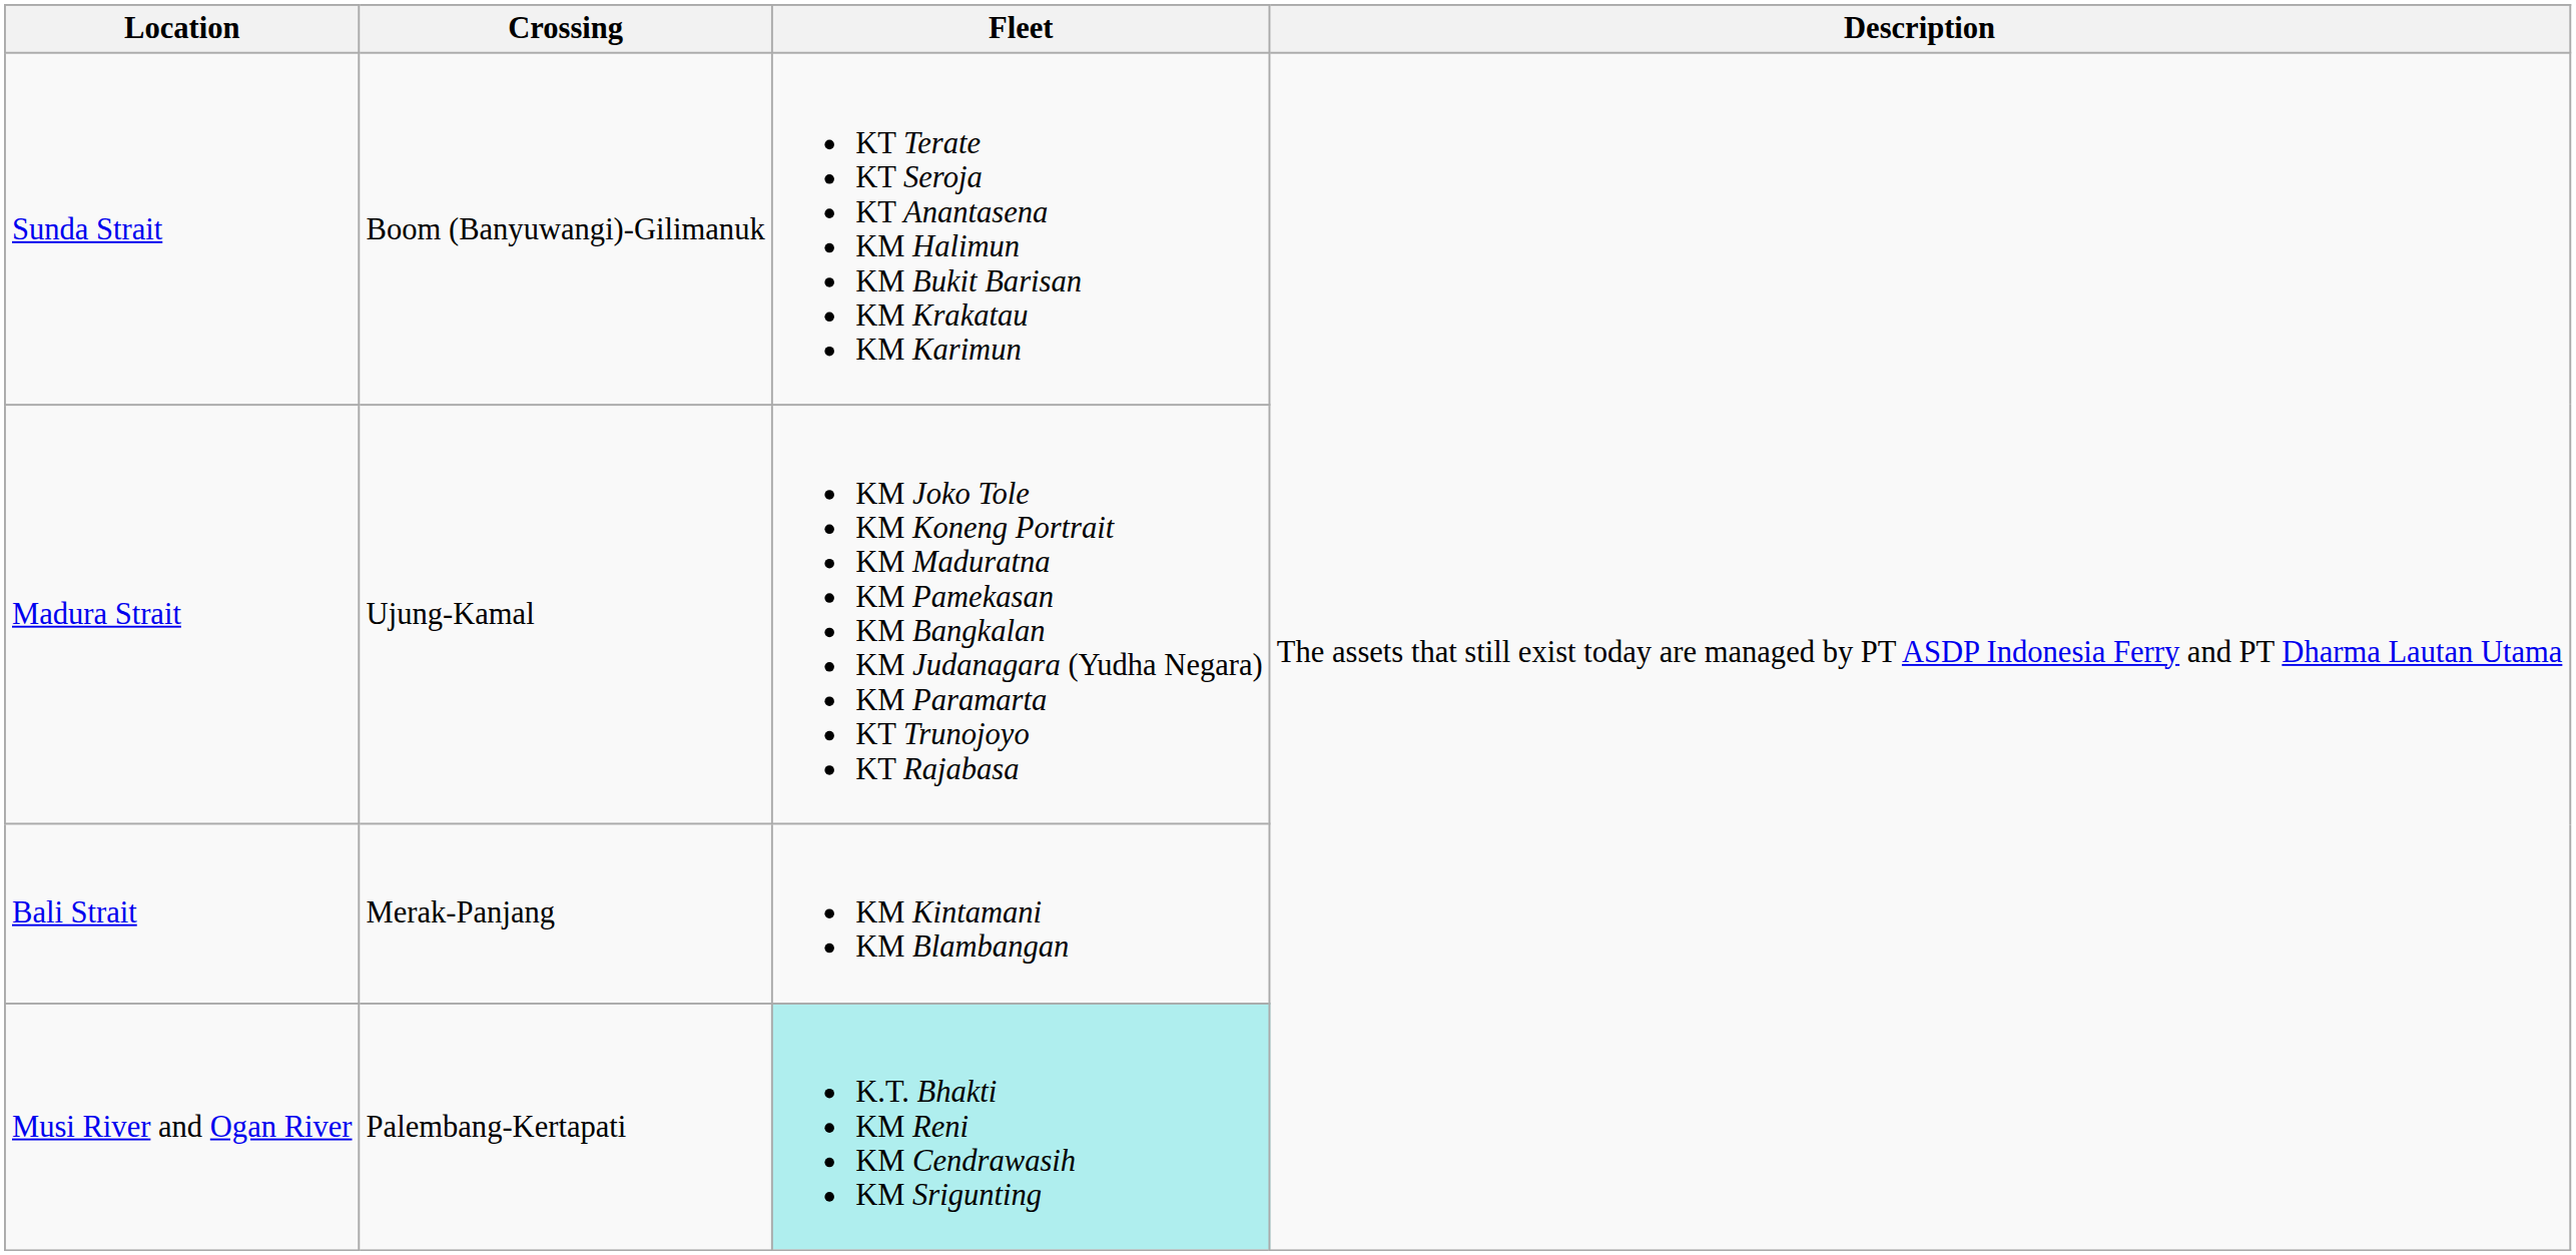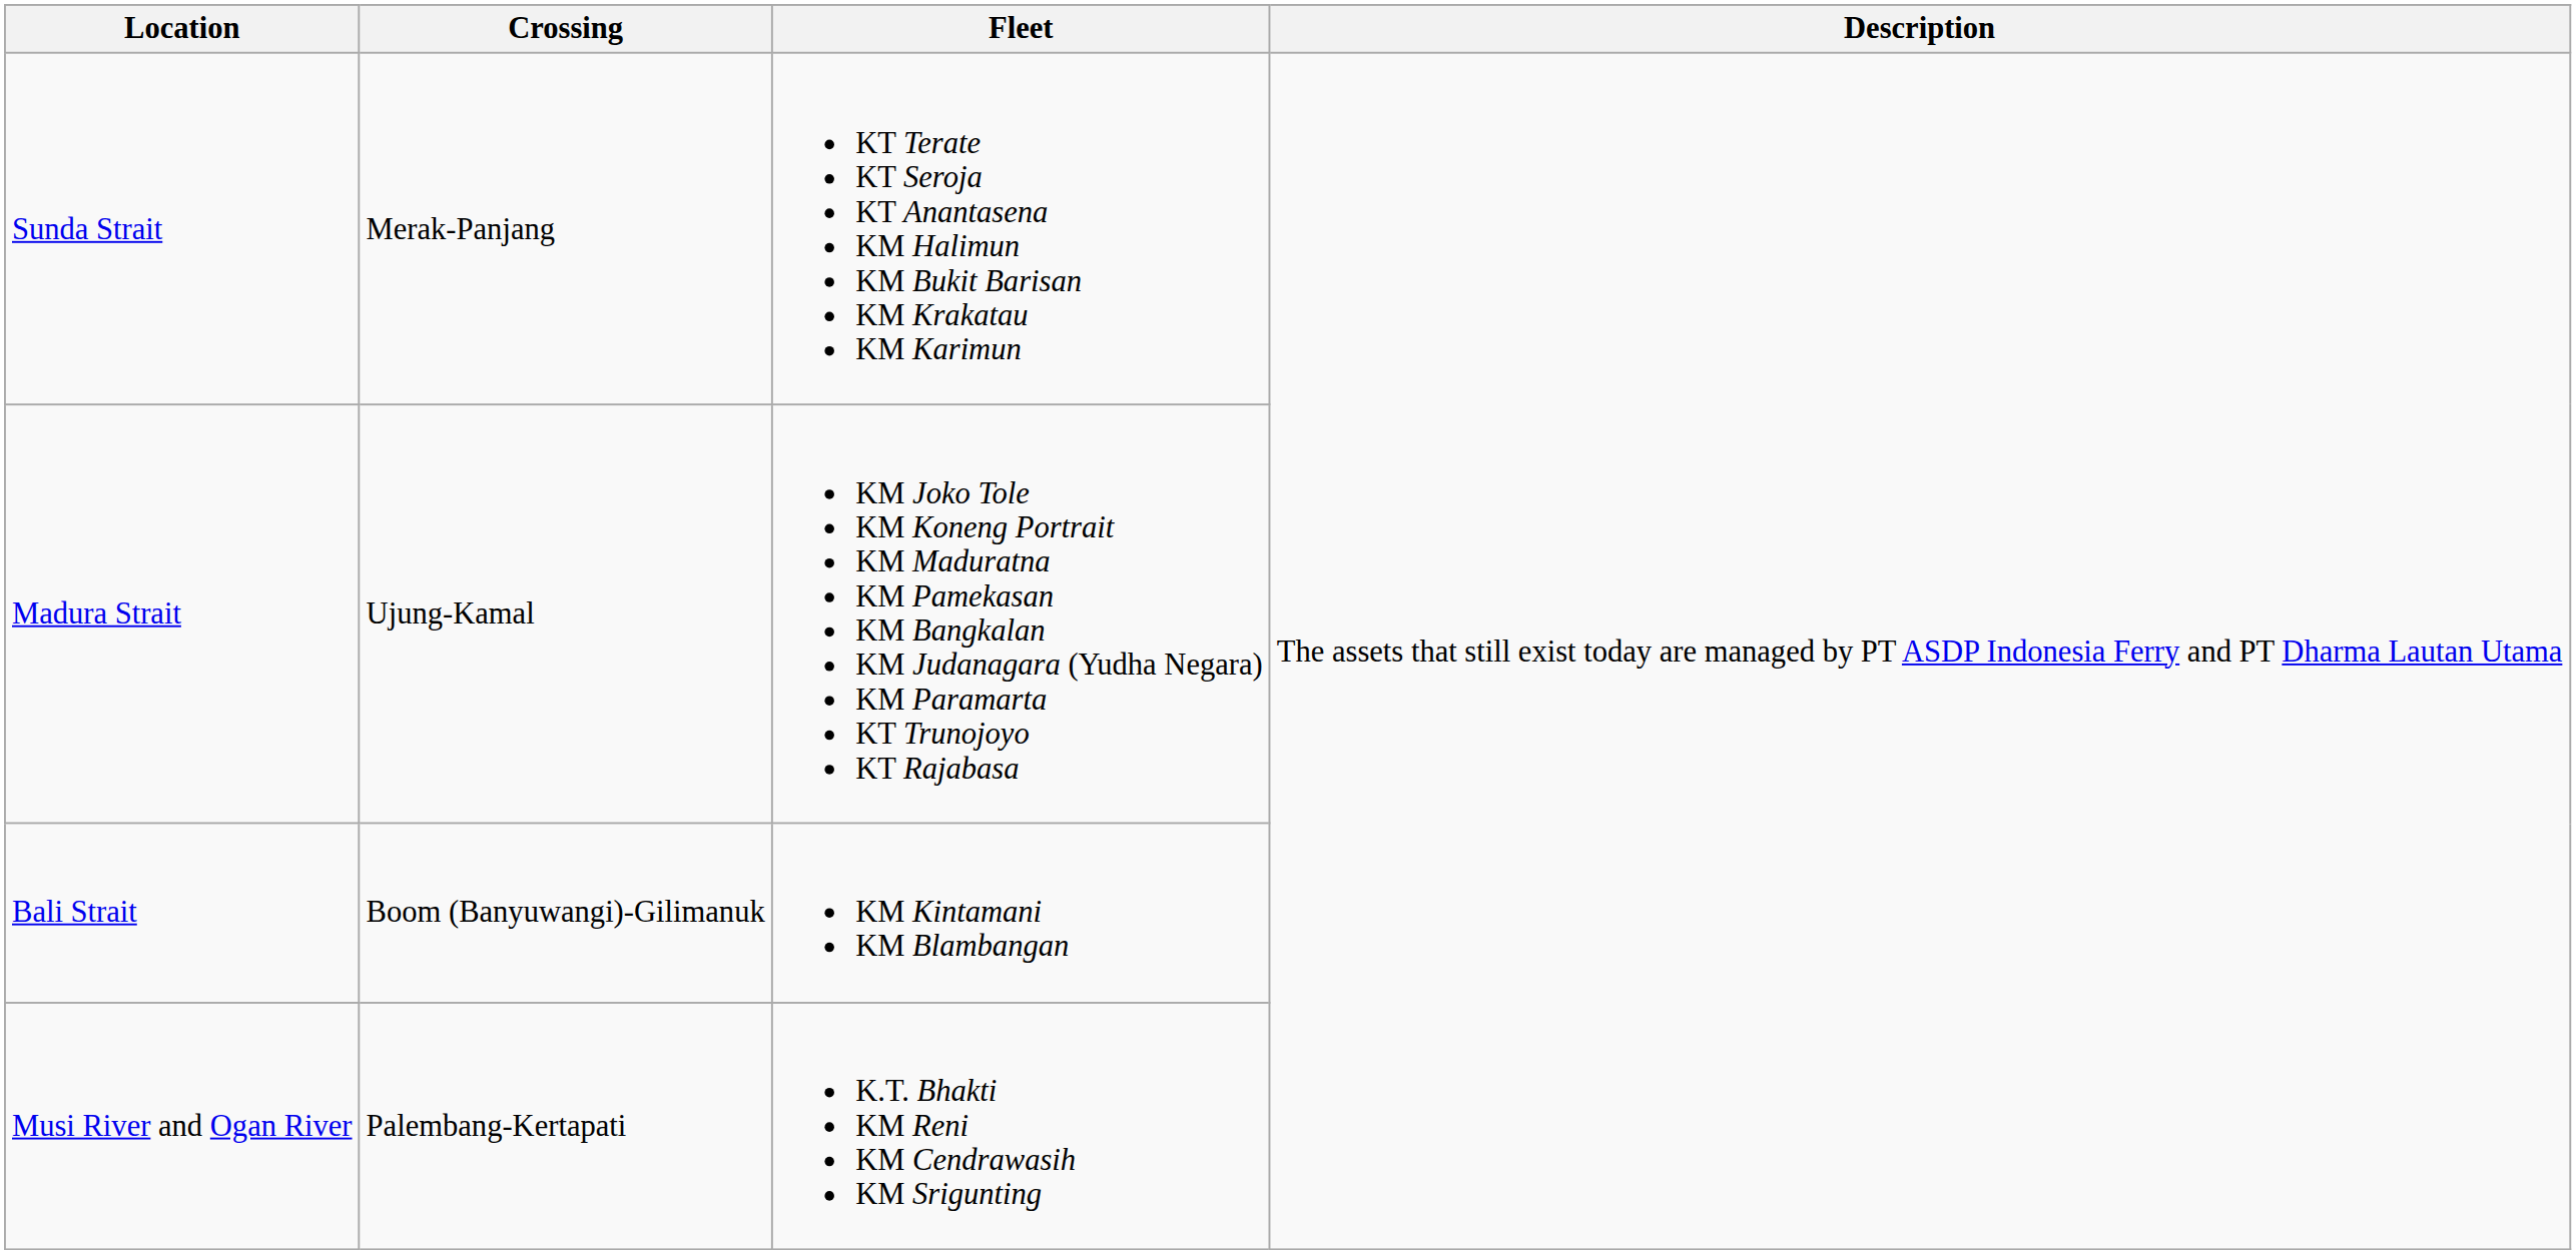 <table class="wikitable">
 <tr>
 <th>Location</th>
 <th>Crossing</th>
 <th>Fleet</th>
 <th>Description</th>
 </tr>
 <tr>
 <td><a href='#'>Sunda Strait</a></td>
-<td>Boom (Banyuwangi)-Gilimanuk</td>
+<td>Merak-Panjang</td>
 <td><br><ul><li>KT <em>Terate</em></li><li>KT <em>Seroja</em></li><li>KT <em>Anantasena</em></li><li>KM <em>Halimun</em></li><li>KM <em>Bukit Barisan</em></li><li>KM <em>Krakatau</em></li><li>KM <em>Karimun</em></li></ul></td>
 <td rowspan="4">The assets that still exist today are managed by PT <a href='#'>ASDP Indonesia Ferry</a> and PT <a href='#'>Dharma Lautan Utama</a></td>
 </tr>
 <tr>
 <td><a href='#'>Madura Strait</a></td>
 <td>Ujung-Kamal</td>
 <td><br><ul><li>KM <em>Joko Tole</em></li><li>KM <em>Koneng Portrait</em></li><li>KM <em>Maduratna</em></li><li>KM <em>Pamekasan</em></li><li>KM <em>Bangkalan</em></li><li>KM <em>Judanagara</em> (Yudha Negara)</li><li>KM <em>Paramarta</em></li><li>KT <em>Trunojoyo</em></li><li>KT <em>Rajabasa</em></li></ul></td>
 </tr>
 <tr>
 <td><a href='#'>Bali Strait</a></td>
-<td>Merak-Panjang</td>
+<td>Boom (Banyuwangi)-Gilimanuk</td>
 <td><br><ul><li>KM <em>Kintamani</em></li><li>KM <em>Blambangan</em></li></ul></td>
 </tr>
 <tr>
 <td><a href='#'>Musi River</a> and <a href='#'>Ogan River</a></td>
 <td>Palembang-Kertapati</td>
-<td style="background: paleturquoise;"><br><ul><li>K.T. <em>Bhakti</em></li><li>KM <em>Reni</em></li><li>KM <em>Cendrawasih</em></li><li>KM <em>Srigunting</em></li></ul></td>
+<td><br><ul><li>K.T. <em>Bhakti</em></li><li>KM <em>Reni</em></li><li>KM <em>Cendrawasih</em></li><li>KM <em>Srigunting</em></li></ul></td>
 </tr>
 </table>
